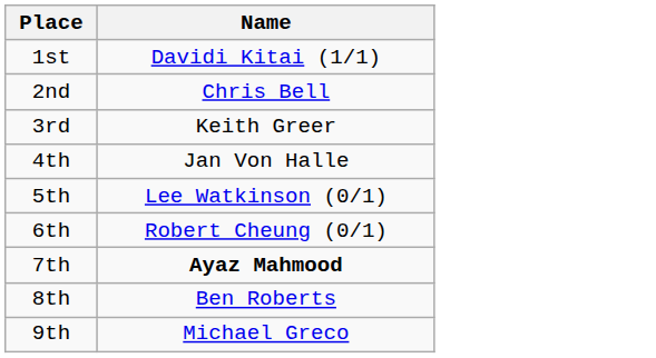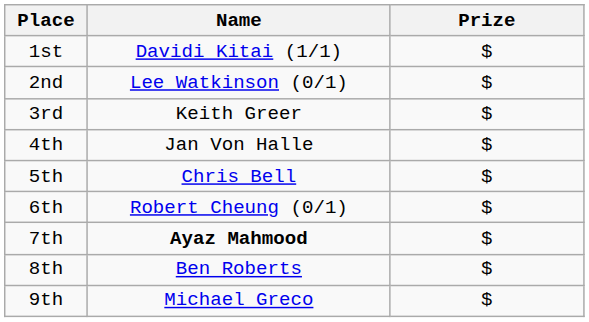 <table class="wikitable">
 <tr>
 <th width="50">Place</th>
 <th width="200">Name</th>
+<th width="125">Prize</th>
 </tr>
 <tr>
 <td align = "center">1st</td>
 <td align = "center"><a href='#'>Davidi Kitai</a> (1/1)</td>
+<td align = "center">$</td>
 </tr>
 <tr>
 <td align = "center">2nd</td>
-<td align = "center"><a href='#'>Chris Bell</a></td>
+<td align = "center"><a href='#'>Lee Watkinson</a> (0/1)</td>
+<td align = "center">$</td>
 </tr>
 <tr>
 <td align = "center">3rd</td>
 <td align = "center">Keith Greer</td>
+<td align = "center">$</td>
 </tr>
 <tr>
 <td align = "center">4th</td>
 <td align = "center">Jan Von Halle</td>
+<td align = "center">$</td>
 </tr>
 <tr>
 <td align = "center">5th</td>
-<td align = "center"><a href='#'>Lee Watkinson</a> (0/1)</td>
+<td align = "center"><a href='#'>Chris Bell</a></td>
+<td align = "center">$</td>
 </tr>
 <tr>
 <td align = "center">6th</td>
 <td align = "center"><a href='#'>Robert Cheung</a> (0/1)</td>
+<td align = "center">$</td>
 </tr>
 <tr>
 <td align = "center">7th</td>
 <td align = "center"><strong>Ayaz Mahmood</strong></td>
+<td align = "center">$</td>
 </tr>
 <tr>
 <td align = "center">8th</td>
 <td align = "center"><a href='#'>Ben Roberts</a></td>
+<td align = "center">$</td>
 </tr>
 <tr>
 <td align = "center">9th</td>
 <td align = "center"><a href='#'>Michael Greco</a></td>
+<td align = "center">$</td>
 </tr>
 </table>
